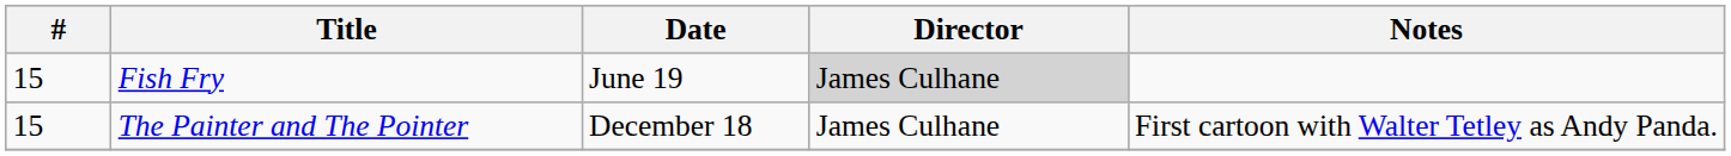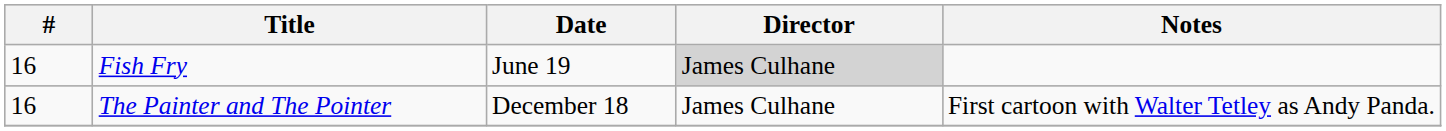 <table class="wikitable">
 <tr>
 <th style="width:3em">#</th>
 <th style="width:15em">Title</th>
 <th style="width:7em">Date</th>
 <th style="width:10em">Director</th>
 <th>Notes</th>
 </tr>
 <tr>
-<td>15</td>
+<td>16</td>
 <td><em><a href='#'>Fish Fry</a></em></td>
 <td>June 19</td>
 <td style="background: lightgrey;">James Culhane</td>
 <td></td>
 </tr>
 <tr>
-<td>15</td>
+<td>16</td>
 <td><em><a href='#'>The Painter and The Pointer</a></em></td>
 <td>December 18</td>
 <td>James Culhane</td>
 <td>First cartoon with <a href='#'>Walter Tetley</a> as Andy Panda.</td>
 </tr>
 <tr>
 </tr>
 </table>
